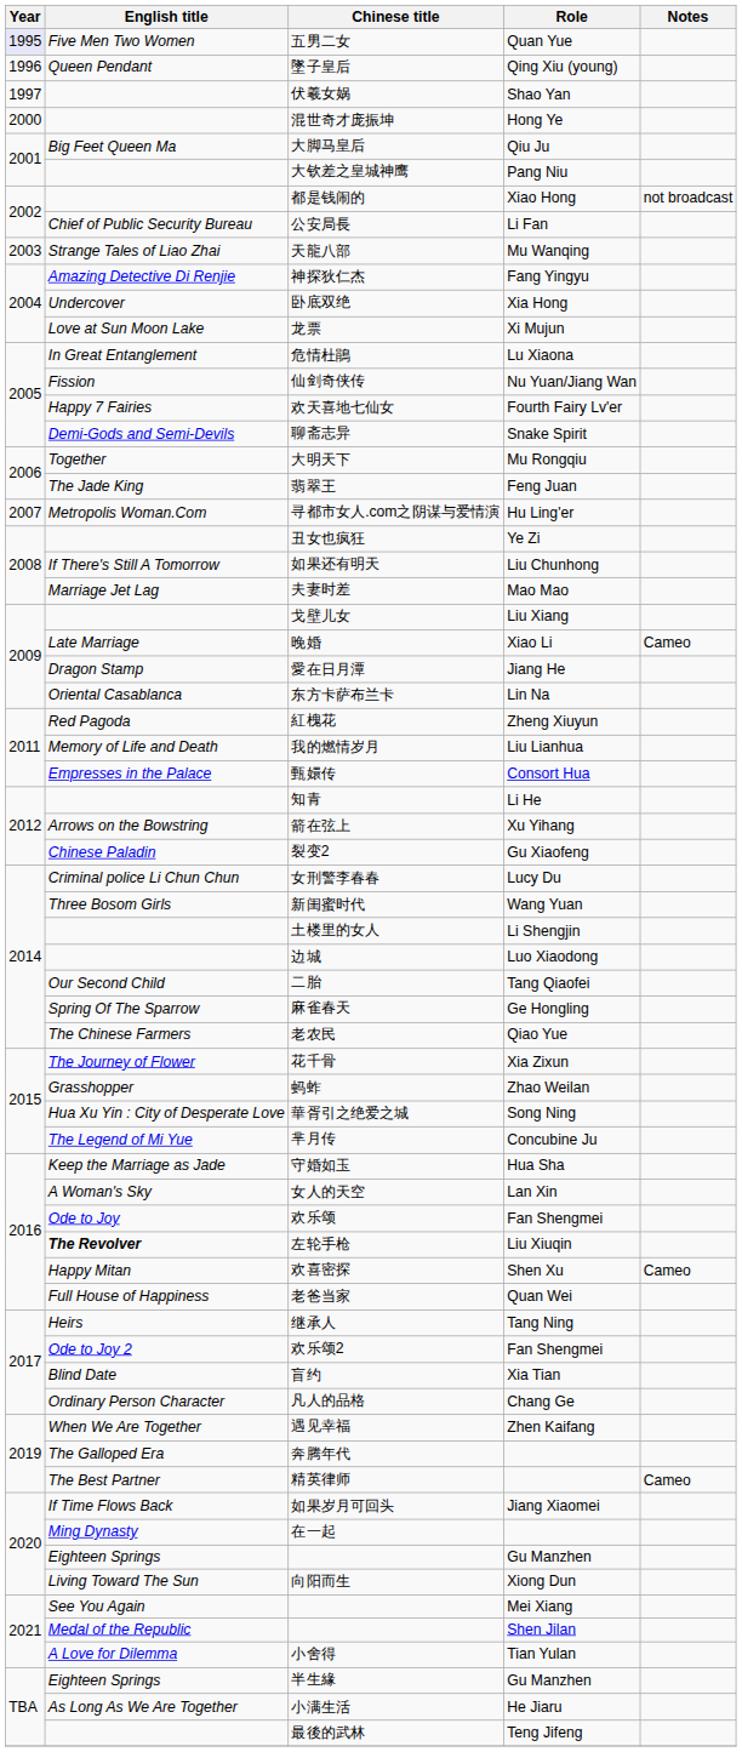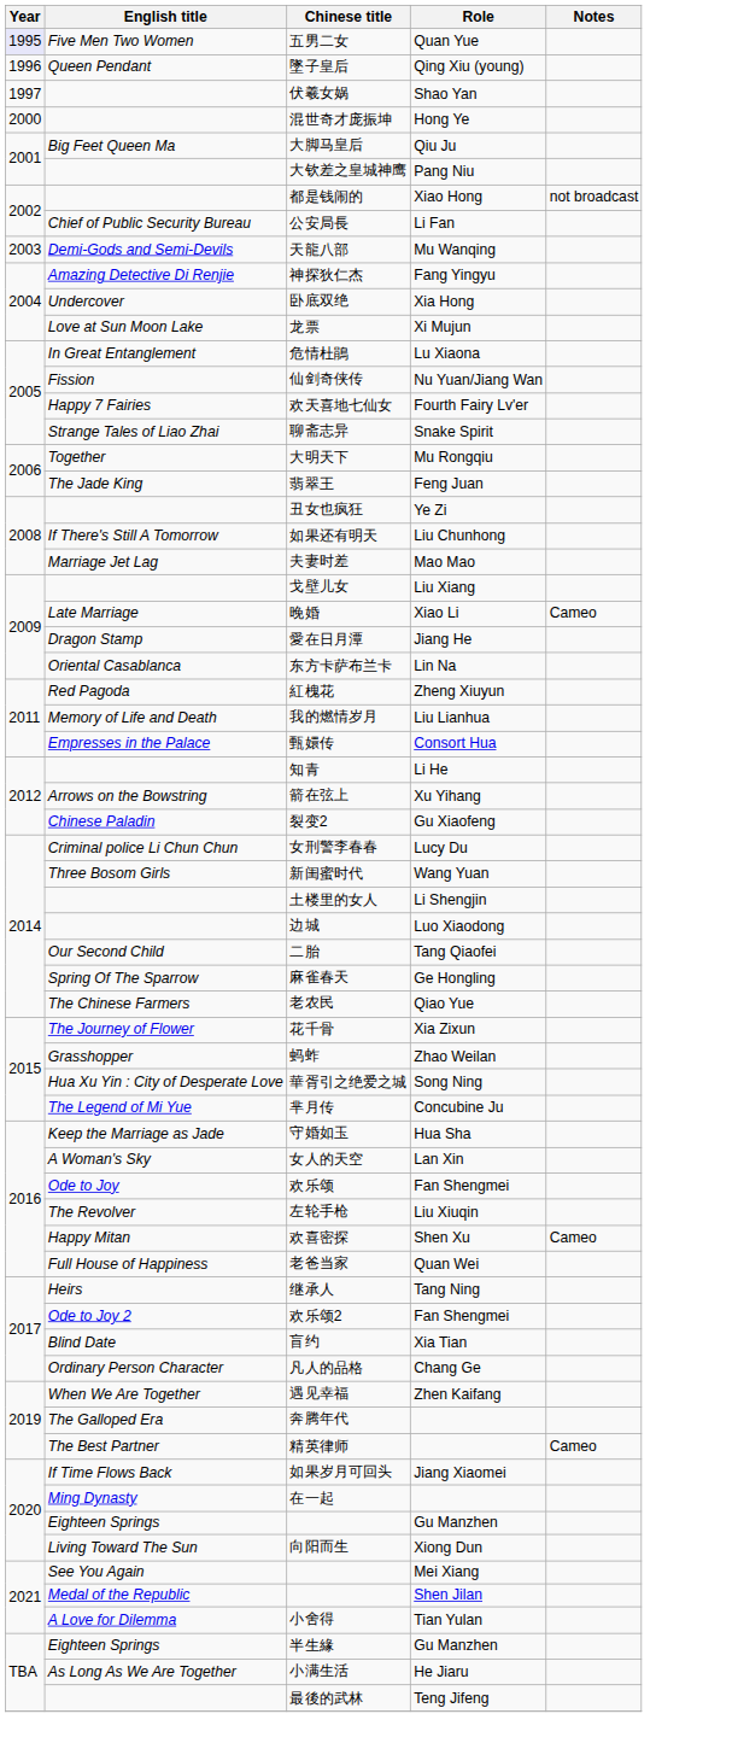 <table class="wikitable sortable">
 <tr>
 <th>Year</th>
 <th>English title</th>
 <th>Chinese title</th>
 <th>Role</th>
 <th class="unsortable">Notes</th>
 </tr>
 <tr>
 <td style="background: lavender;">1995</td>
 <td><em>Five Men Two Women</em></td>
 <td>五男二女</td>
 <td>Quan Yue</td>
 <td></td>
 </tr>
 <tr>
 <td>1996</td>
 <td><em>Queen Pendant</em></td>
 <td>墜子皇后</td>
 <td>Qing Xiu (young)</td>
 <td></td>
 </tr>
 <tr>
 <td>1997</td>
 <td></td>
 <td>伏羲女娲</td>
 <td>Shao Yan</td>
 <td></td>
 </tr>
 <tr>
 <td>2000</td>
 <td></td>
 <td>混世奇才庞振坤</td>
 <td>Hong Ye</td>
 <td></td>
 </tr>
 <tr>
 <td rowspan=2>2001</td>
 <td><em>Big Feet Queen Ma</em></td>
 <td>大脚马皇后</td>
 <td>Qiu Ju</td>
 <td></td>
 </tr>
 <tr>
 <td></td>
 <td>大钦差之皇城神鹰</td>
 <td>Pang Niu</td>
 <td></td>
 </tr>
 <tr>
 <td rowspan=2>2002</td>
 <td></td>
 <td>都是钱闹的</td>
 <td>Xiao Hong</td>
 <td>not broadcast</td>
 </tr>
 <tr>
 <td><em>Chief of Public Security Bureau</em></td>
 <td>公安局長</td>
 <td>Li Fan</td>
 <td></td>
 </tr>
 <tr>
 <td>2003</td>
-<td><em>Strange Tales of Liao Zhai </em></td>
+<td><em><a href='#'>Demi-Gods and Semi-Devils</a></em></td>
 <td>天龍八部</td>
 <td>Mu Wanqing</td>
 <td></td>
 </tr>
 <tr>
 <td rowspan=3>2004</td>
 <td><em><a href='#'>Amazing Detective Di Renjie</a></em></td>
 <td>神探狄仁杰</td>
 <td>Fang Yingyu</td>
 <td></td>
 </tr>
 <tr>
 <td><em>Undercover</em></td>
 <td>卧底双绝</td>
 <td>Xia Hong</td>
 <td></td>
 </tr>
 <tr>
 <td><em>Love at Sun Moon Lake</em></td>
 <td>龙票</td>
 <td>Xi Mujun</td>
 <td></td>
 </tr>
 <tr>
 <td rowspan=4>2005</td>
 <td><em>In Great Entanglement</em></td>
 <td>危情杜鵑</td>
 <td>Lu Xiaona</td>
 <td></td>
 </tr>
 <tr>
 <td><em>Fission</em></td>
 <td>仙剑奇侠传</td>
 <td>Nu Yuan/Jiang Wan</td>
 <td></td>
 </tr>
 <tr>
 <td><em>Happy 7 Fairies</em></td>
 <td>欢天喜地七仙女</td>
 <td>Fourth Fairy Lv'er</td>
 <td></td>
 </tr>
 <tr>
-<td><em><a href='#'>Demi-Gods and Semi-Devils</a></em></td>
+<td><em>Strange Tales of Liao Zhai </em></td>
 <td>聊斋志异</td>
 <td>Snake Spirit</td>
 <td></td>
 </tr>
 <tr>
 <td rowspan=2>2006</td>
 <td><em>Together</em></td>
 <td>大明天下</td>
 <td>Mu Rongqiu</td>
 <td></td>
 </tr>
 <tr>
 <td><em>The Jade King</em></td>
 <td>翡翠王</td>
 <td>Feng Juan</td>
-<td></td>
-</tr>
-<tr>
-<td>2007</td>
-<td><em>Metropolis Woman.Com</em></td>
-<td>寻都市女人.com之阴谋与爱情演</td>
-<td>Hu Ling'er</td>
 <td></td>
 </tr>
 <tr>
 <td rowspan=3>2008</td>
 <td></td>
 <td>丑女也疯狂</td>
 <td>Ye Zi</td>
 <td></td>
 </tr>
 <tr>
 <td><em>If There's Still A Tomorrow</em></td>
 <td>如果还有明天</td>
 <td>Liu Chunhong</td>
 <td></td>
 </tr>
 <tr>
 <td><em>Marriage Jet Lag</em></td>
 <td>夫妻时差</td>
 <td>Mao Mao</td>
 <td></td>
 </tr>
 <tr>
 <td rowspan=4>2009</td>
 <td></td>
 <td>戈壁儿女</td>
 <td>Liu Xiang</td>
 <td></td>
 </tr>
 <tr>
 <td><em>Late Marriage</em></td>
 <td>晚婚</td>
 <td>Xiao Li</td>
 <td>Cameo</td>
 </tr>
 <tr>
 <td><em>Dragon Stamp</em></td>
 <td>愛在日月潭</td>
 <td>Jiang He</td>
 <td></td>
 </tr>
 <tr>
 <td><em>Oriental Casablanca</em></td>
 <td>东方卡萨布兰卡</td>
 <td>Lin Na</td>
 <td></td>
 </tr>
 <tr>
 <td rowspan=3>2011</td>
 <td><em>Red Pagoda</em></td>
 <td>紅槐花</td>
 <td>Zheng Xiuyun</td>
 <td></td>
 </tr>
 <tr>
 <td><em>Memory of Life and Death</em></td>
 <td>我的燃情岁月</td>
 <td>Liu Lianhua</td>
 <td></td>
 </tr>
 <tr>
 <td><em><a href='#'>Empresses in the Palace</a></em></td>
 <td>甄嬛传</td>
 <td><a href='#'>Consort Hua</a></td>
 <td></td>
 </tr>
 <tr>
 <td rowspan=3>2012</td>
 <td></td>
 <td>知青</td>
 <td>Li He</td>
 <td></td>
 </tr>
 <tr>
 <td><em>Arrows on the Bowstring</em></td>
 <td>箭在弦上</td>
 <td>Xu Yihang</td>
 <td></td>
 </tr>
 <tr>
 <td><em><a href='#'>Chinese Paladin</a></em></td>
 <td>裂变2</td>
 <td>Gu Xiaofeng</td>
 <td></td>
 </tr>
 <tr>
 <td rowspan=7>2014</td>
 <td><em>Criminal police Li Chun Chun</em></td>
 <td>女刑警李春春</td>
 <td>Lucy Du</td>
 <td></td>
 </tr>
 <tr>
 <td><em>Three Bosom Girls</em></td>
 <td>新闺蜜时代</td>
 <td>Wang Yuan</td>
 <td></td>
 </tr>
 <tr>
 <td></td>
 <td>土楼里的女人</td>
 <td>Li Shengjin</td>
 <td></td>
 </tr>
 <tr>
 <td></td>
 <td>边城</td>
 <td>Luo Xiaodong</td>
 <td></td>
 </tr>
 <tr>
 <td><em>Our Second Child</em></td>
 <td>二胎</td>
 <td>Tang Qiaofei</td>
 <td></td>
 </tr>
 <tr>
 <td><em>Spring Of The Sparrow</em></td>
 <td>麻雀春天</td>
 <td>Ge Hongling</td>
 <td></td>
 </tr>
 <tr>
 <td><em>The Chinese Farmers</em></td>
 <td>老农民</td>
 <td>Qiao Yue</td>
 <td></td>
 </tr>
 <tr>
 <td rowspan=4>2015</td>
 <td><em><a href='#'>The Journey of Flower</a></em></td>
 <td>花千骨</td>
 <td>Xia Zixun</td>
 <td></td>
 </tr>
 <tr>
 <td><em>Grasshopper</em></td>
 <td>蚂蚱</td>
 <td>Zhao Weilan</td>
 <td></td>
 </tr>
 <tr>
 <td><em>Hua Xu Yin : City of Desperate Love</em></td>
 <td>華胥引之绝爱之城</td>
 <td>Song Ning</td>
 <td></td>
 </tr>
 <tr>
 <td><em><a href='#'>The Legend of Mi Yue</a></em></td>
 <td>芈月传</td>
 <td>Concubine Ju</td>
 <td></td>
 </tr>
 <tr>
 <td rowspan=6>2016</td>
 <td><em>Keep the Marriage as Jade</em></td>
 <td>守婚如玉</td>
 <td>Hua Sha</td>
 <td></td>
 </tr>
 <tr>
 <td><em>A Woman's Sky</em></td>
 <td>女人的天空</td>
 <td>Lan Xin</td>
 <td></td>
 </tr>
 <tr>
 <td><em><a href='#'>Ode to Joy</a></em></td>
 <td>欢乐颂</td>
 <td>Fan Shengmei</td>
 <td></td>
 </tr>
 <tr>
-<td><strong><em>The Revolver</em></strong></td>
+<td><em>The Revolver</em></td>
 <td>左轮手枪</td>
 <td>Liu Xiuqin</td>
 <td></td>
 </tr>
 <tr>
 <td><em>Happy Mitan</em></td>
 <td>欢喜密探</td>
 <td>Shen Xu</td>
 <td>Cameo</td>
 </tr>
 <tr>
 <td><em>Full House of Happiness</em></td>
 <td>老爸当家</td>
 <td>Quan Wei</td>
 <td></td>
 </tr>
 <tr>
 <td rowspan=4>2017</td>
 <td><em>Heirs</em></td>
 <td>继承人</td>
 <td>Tang Ning</td>
 <td></td>
 </tr>
 <tr>
 <td><em><a href='#'>Ode to Joy 2</a></em></td>
 <td>欢乐颂2</td>
 <td>Fan Shengmei</td>
 <td></td>
 </tr>
 <tr>
 <td><em>Blind Date</em></td>
 <td>盲约</td>
 <td>Xia Tian</td>
 <td></td>
 </tr>
 <tr>
 <td><em>Ordinary Person Character</em></td>
 <td>凡人的品格</td>
 <td>Chang Ge</td>
 <td></td>
 </tr>
 <tr>
 <td rowspan=3>2019</td>
 <td><em>When We Are Together</em></td>
 <td>遇见幸福</td>
 <td>Zhen Kaifang</td>
 <td></td>
 </tr>
 <tr>
 <td><em>The Galloped Era</em></td>
 <td>奔腾年代</td>
 <td></td>
 <td></td>
 </tr>
 <tr>
 <td><em>The Best Partner</em></td>
 <td>精英律师</td>
 <td></td>
 <td>Cameo</td>
 </tr>
 <tr>
 <td rowspan=4>2020</td>
 <td><em>If Time Flows Back</em></td>
 <td>如果岁月可回头</td>
 <td>Jiang Xiaomei</td>
 <td></td>
 </tr>
 <tr>
 <td><em><a href='#'>Ming Dynasty</a></em></td>
 <td>在一起</td>
 <td></td>
 <td></td>
 </tr>
 <tr>
 <td><em>Eighteen Springs</em></td>
 <td></td>
 <td>Gu Manzhen</td>
 <td></td>
 </tr>
 <tr>
 <td><em>Living Toward The Sun</em></td>
 <td>向阳而生</td>
 <td>Xiong Dun</td>
 <td></td>
 </tr>
 <tr>
 <td rowspan="3">2021</td>
 <td><em>See You Again</em></td>
 <td></td>
 <td>Mei Xiang</td>
 <td></td>
 </tr>
 <tr>
 <td><em><a href='#'>Medal of the Republic</a></em></td>
 <td></td>
 <td><a href='#'>Shen Jilan</a></td>
 <td></td>
 </tr>
 <tr>
 <td><em><a href='#'>A Love for Dilemma</a></em></td>
 <td>小舍得</td>
 <td>Tian Yulan</td>
 <td></td>
 </tr>
 <tr>
 <td rowspan=3>TBA</td>
 <td><em>Eighteen Springs</em></td>
 <td>半生緣</td>
 <td>Gu Manzhen</td>
 <td></td>
 </tr>
 <tr>
 <td><em>As Long As We Are Together</em></td>
 <td>小满生活</td>
 <td>He Jiaru</td>
 <td></td>
 </tr>
 <tr>
 <td></td>
 <td>最後的武林</td>
 <td>Teng Jifeng</td>
 <td></td>
 </tr>
 <tr>
 </tr>
 </table>
